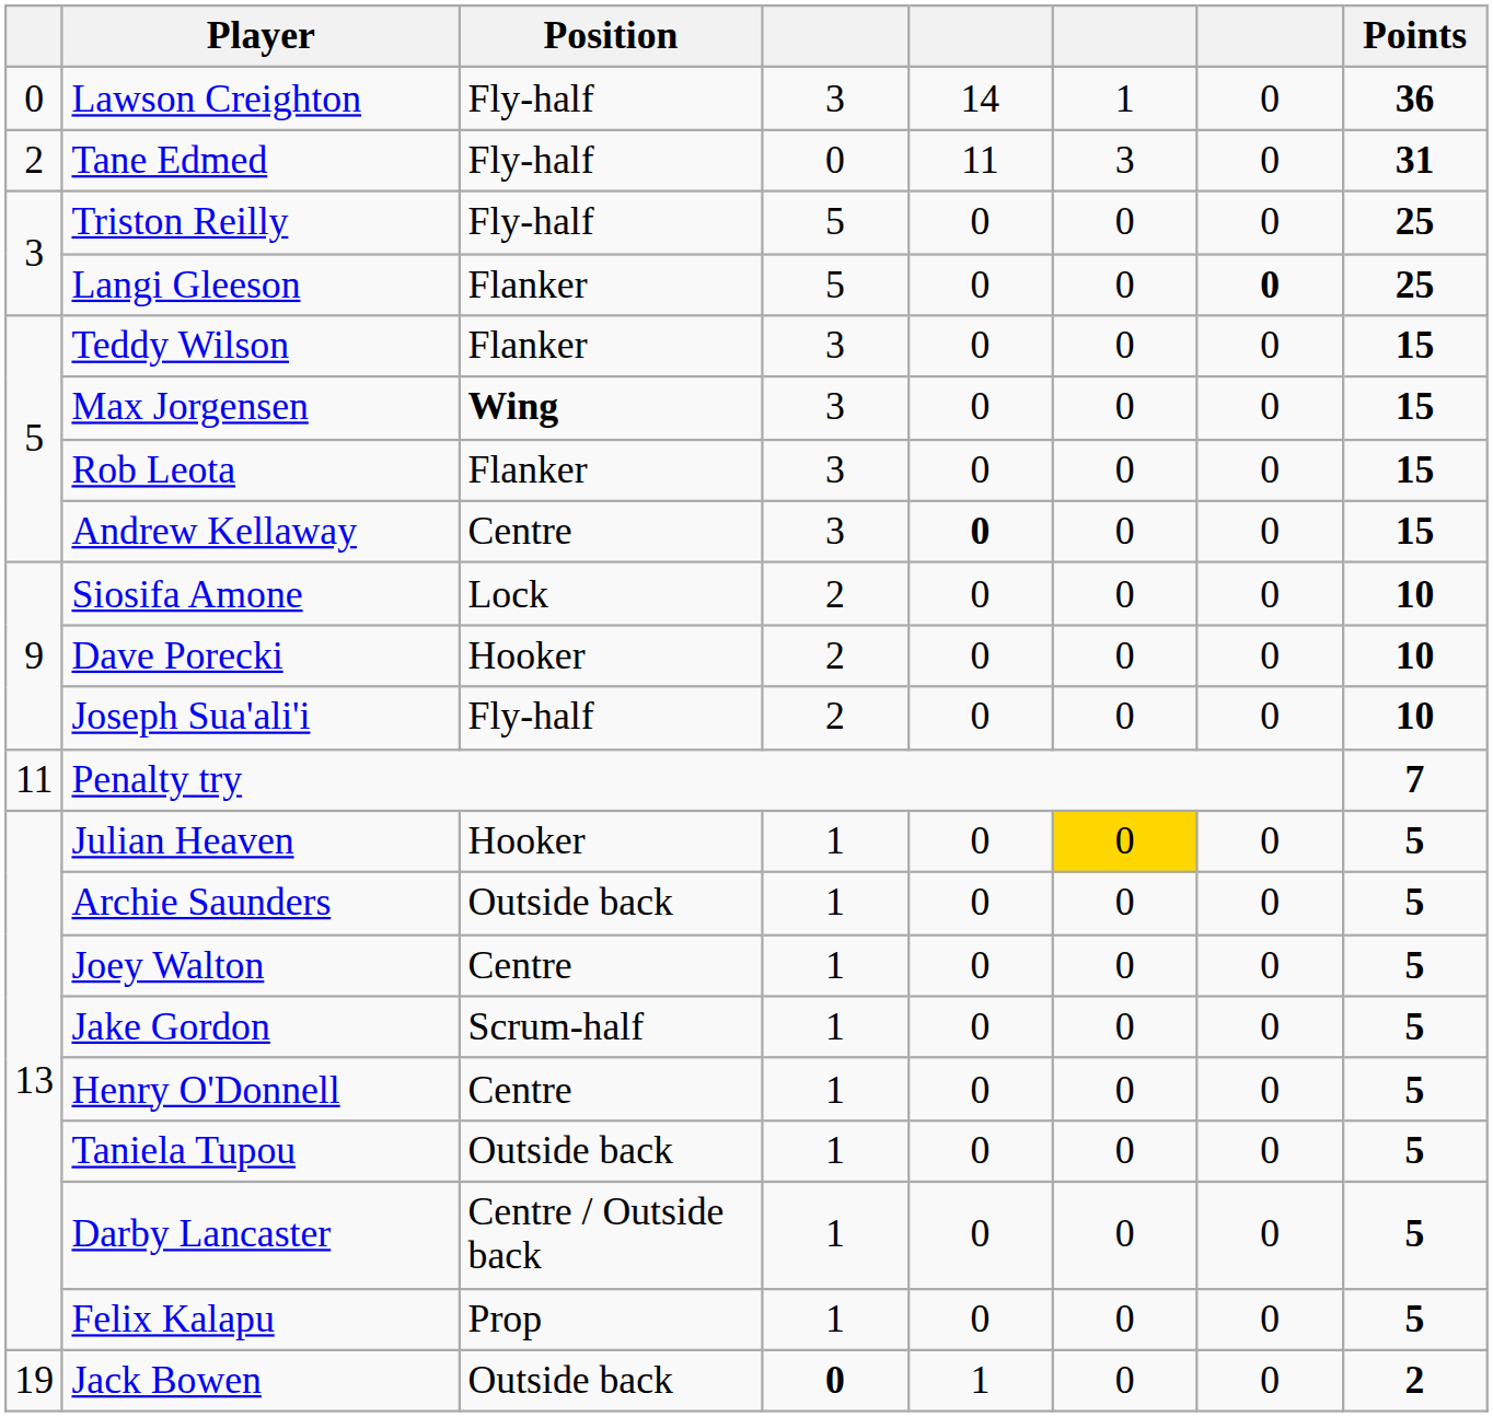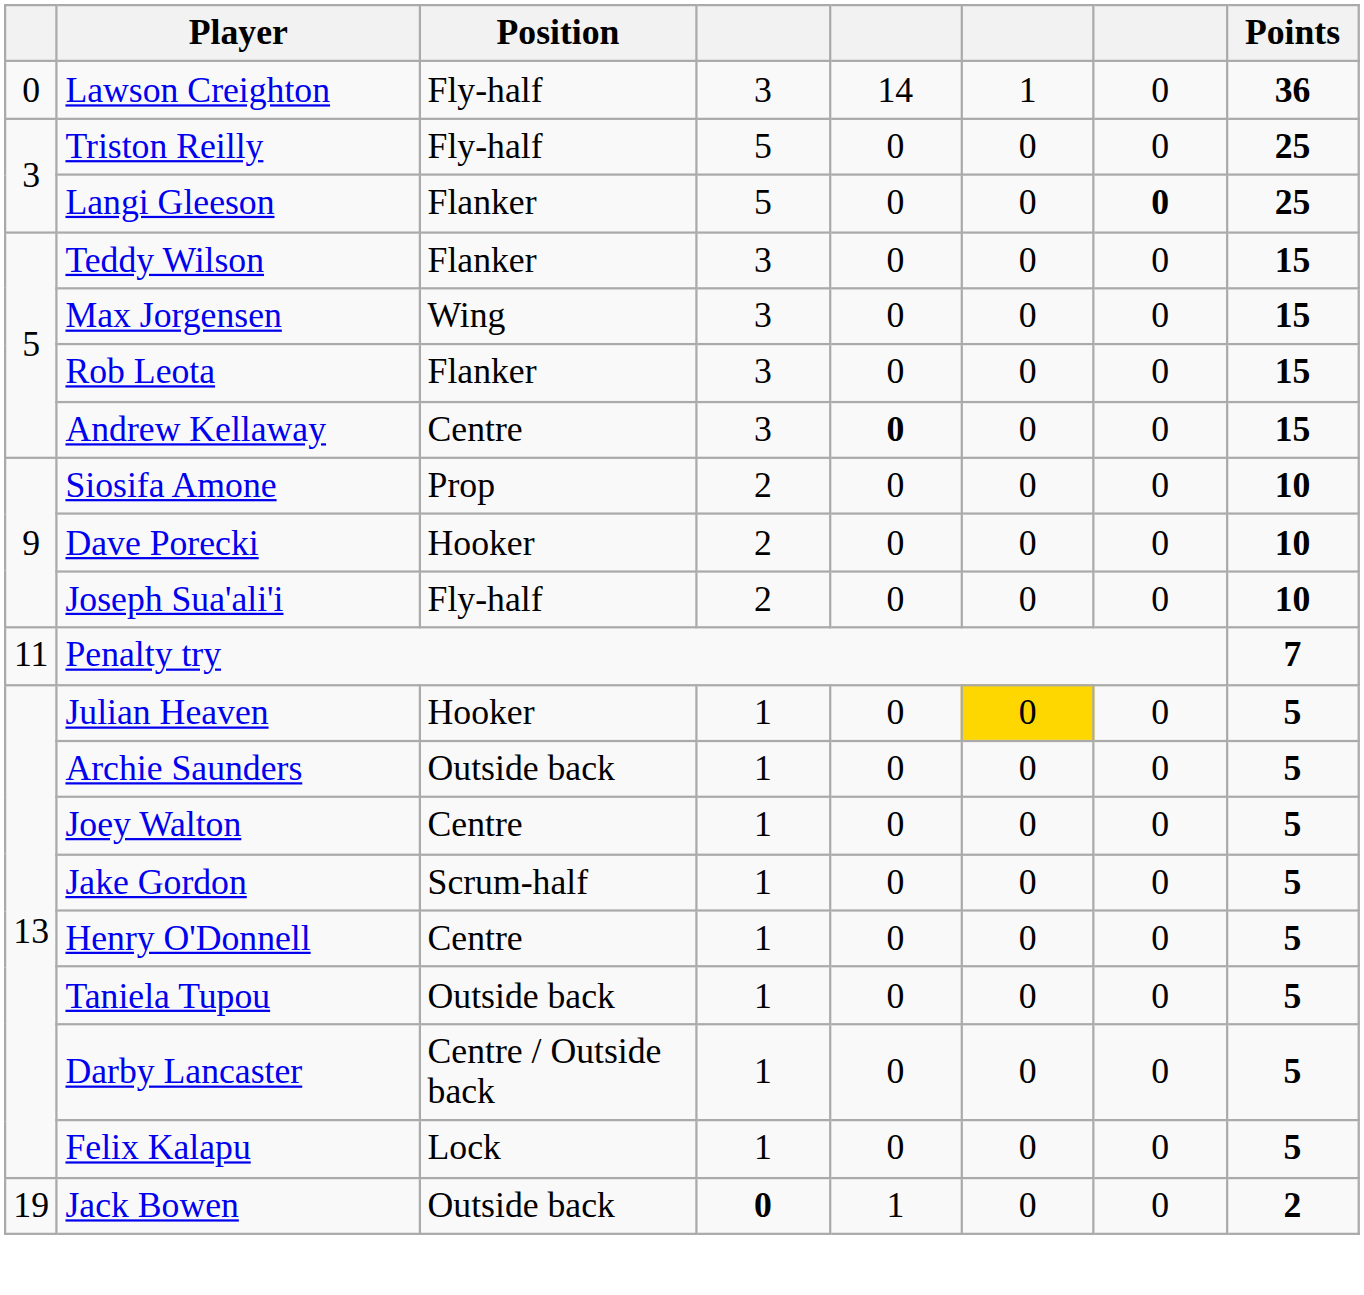 <table class="wikitable">
 <tr>
 <th></th>
 <th width=155>Player</th>
 <th>Position</th>
 <th width=52></th>
 <th width=52></th>
 <th width=52></th>
 <th width=52></th>
 <th width=52>Points</th>
 </tr>
 <tr>
 <td align=center>0</td>
 <td> <a href='#'>Lawson Creighton</a></td>
 <td>Fly-half</td>
 <td align=center>3</td>
 <td align=center>14</td>
 <td align=center>1</td>
 <td align=center>0</td>
 <td align=center><strong>36</strong></td>
-</tr>
-<tr>
-<td align=center>2</td>
-<td> <a href='#'>Tane Edmed</a></td>
-<td>Fly-half</td>
-<td align=center>0</td>
-<td align=center>11</td>
-<td align=center>3</td>
-<td align=center>0</td>
-<td align=center><strong>31</strong></td>
 </tr>
 <tr>
 <td align=center rowspan=2>3</td>
 <td> <a href='#'>Triston Reilly</a></td>
 <td>Fly-half</td>
 <td align=center>5</td>
 <td align=center>0</td>
 <td align=center>0</td>
 <td align=center>0</td>
 <td align=center><strong>25</strong></td>
 </tr>
 <tr>
 <td> <a href='#'>Langi Gleeson</a></td>
 <td>Flanker</td>
 <td align=center>5</td>
 <td align=center>0</td>
 <td align=center>0</td>
 <td align=center><strong>0</strong></td>
 <td align=center><strong>25</strong></td>
 </tr>
 <tr>
 <td align=center rowspan=4>5</td>
 <td> <a href='#'>Teddy Wilson</a></td>
 <td>Flanker</td>
 <td align=center>3</td>
 <td align=center>0</td>
 <td align=center>0</td>
 <td align=center>0</td>
 <td align=center><strong>15</strong></td>
 </tr>
 <tr>
 <td> <a href='#'>Max Jorgensen</a></td>
-<td><strong>Wing</strong></td>
+<td>Wing</td>
 <td align=center>3</td>
 <td align=center>0</td>
 <td align=center>0</td>
 <td align=center>0</td>
 <td align=center><strong>15</strong></td>
 </tr>
 <tr>
 <td> <a href='#'>Rob Leota</a></td>
 <td>Flanker</td>
 <td align=center>3</td>
 <td align=center>0</td>
 <td align=center>0</td>
 <td align=center>0</td>
 <td align=center><strong>15</strong></td>
 </tr>
 <tr>
 <td> <a href='#'>Andrew Kellaway</a></td>
 <td>Centre</td>
 <td align=center>3</td>
 <td align=center><strong>0</strong></td>
 <td align=center>0</td>
 <td align=center>0</td>
 <td align=center><strong>15</strong></td>
 </tr>
 <tr>
 <td align=center rowspan=3>9</td>
 <td> <a href='#'>Siosifa Amone</a></td>
-<td>Lock</td>
+<td>Prop</td>
 <td align=center>2</td>
 <td align=center>0</td>
 <td align=center>0</td>
 <td align=center>0</td>
 <td align=center><strong>10</strong></td>
 </tr>
 <tr>
 <td> <a href='#'>Dave Porecki</a></td>
 <td>Hooker</td>
 <td align=center>2</td>
 <td align=center>0</td>
 <td align=center>0</td>
 <td align=center>0</td>
 <td align=center><strong>10</strong></td>
 </tr>
 <tr>
 <td> <a href='#'>Joseph Sua'ali'i</a></td>
 <td>Fly-half</td>
 <td align=center>2</td>
 <td align=center>0</td>
 <td align=center>0</td>
 <td align=center>0</td>
 <td align=center><strong>10</strong></td>
 </tr>
 <tr>
 <td align=center>11</td>
 <td colspan=6><a href='#'>Penalty try</a></td>
 <td align=center><strong>7</strong></td>
 </tr>
 <tr>
 <td align=center rowspan=8>13</td>
 <td> <a href='#'>Julian Heaven</a></td>
 <td>Hooker</td>
 <td align=center>1</td>
 <td align=center>0</td>
 <td align=center style="background: gold;">0</td>
 <td align=center>0</td>
 <td align=center><strong>5</strong></td>
 </tr>
 <tr>
 <td> <a href='#'>Archie Saunders</a></td>
 <td>Outside back</td>
 <td align=center>1</td>
 <td align=center>0</td>
 <td align=center>0</td>
 <td align=center>0</td>
 <td align=center><strong>5</strong></td>
 </tr>
 <tr>
 <td> <a href='#'>Joey Walton</a></td>
 <td>Centre</td>
 <td align=center>1</td>
 <td align=center>0</td>
 <td align=center>0</td>
 <td align=center>0</td>
 <td align=center><strong>5</strong></td>
 </tr>
 <tr>
 <td> <a href='#'>Jake Gordon</a></td>
 <td>Scrum-half</td>
 <td align=center>1</td>
 <td align=center>0</td>
 <td align=center>0</td>
 <td align=center>0</td>
 <td align=center><strong>5</strong></td>
 </tr>
 <tr>
 <td> <a href='#'>Henry O'Donnell</a></td>
 <td>Centre</td>
 <td align=center>1</td>
 <td align=center>0</td>
 <td align=center>0</td>
 <td align=center>0</td>
 <td align=center><strong>5</strong></td>
 </tr>
 <tr>
 <td> <a href='#'>Taniela Tupou</a></td>
 <td>Outside back</td>
 <td align=center>1</td>
 <td align=center>0</td>
 <td align=center>0</td>
 <td align=center>0</td>
 <td align=center><strong>5</strong></td>
 </tr>
 <tr>
 <td> <a href='#'>Darby Lancaster</a></td>
 <td>Centre / Outside back</td>
 <td align=center>1</td>
 <td align=center>0</td>
 <td align=center>0</td>
 <td align=center>0</td>
 <td align=center><strong>5</strong></td>
 </tr>
 <tr>
 <td> <a href='#'>Felix Kalapu</a></td>
-<td>Prop</td>
+<td>Lock</td>
 <td align=center>1</td>
 <td align=center>0</td>
 <td align=center>0</td>
 <td align=center>0</td>
 <td align=center><strong>5</strong></td>
 </tr>
 <tr>
 <td align=center>19</td>
 <td> <a href='#'>Jack Bowen</a></td>
 <td>Outside back</td>
 <td align=center><strong>0</strong></td>
 <td align=center>1</td>
 <td align=center>0</td>
 <td align=center>0</td>
 <td align=center><strong>2</strong></td>
 </tr>
 </table>
